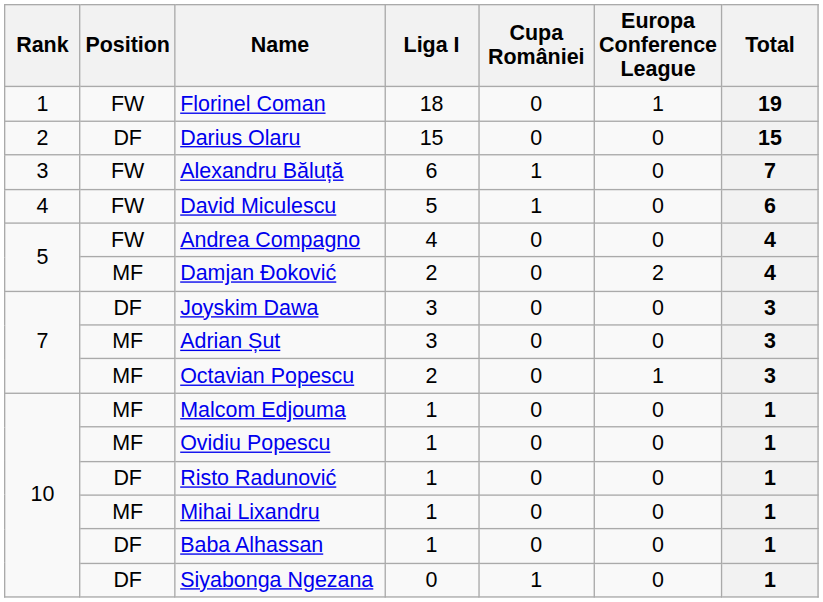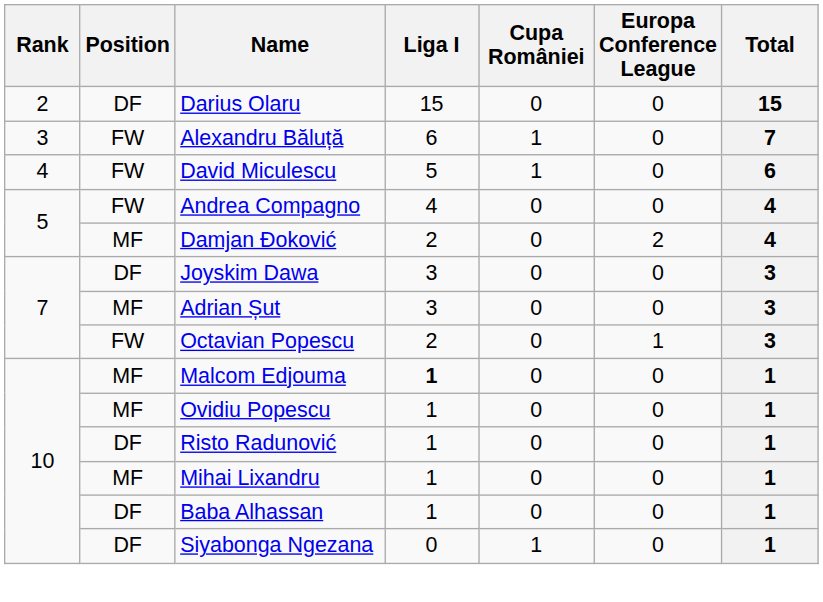 <table class="wikitable" style="text-align:center;">
 <tr>
 <th style="width:56px;">Rank</th>
 <th style="width:64px;">Position</th>
 <th style="width:200px;">Name</th>
 <th style="width:84px;">Liga I</th>
 <th style="width:84px;">Cupa României</th>
 <th style="width:84px;">Europa Conference League</th>
 <th style="width:84px;">Total</th>
-</tr>
-<tr>
-<td>1</td>
-<td>FW</td>
-<td align="left"> <a href='#'>Florinel Coman</a></td>
-<td>18</td>
-<td>0</td>
-<td>1</td>
-<th>19</th>
 </tr>
 <tr>
 <td>2</td>
 <td>DF</td>
 <td align="left"> <a href='#'>Darius Olaru</a></td>
 <td>15</td>
 <td>0</td>
 <td>0</td>
 <th>15</th>
 </tr>
 <tr>
 <td>3</td>
 <td>FW</td>
 <td align="left"> <a href='#'>Alexandru Băluță</a></td>
 <td>6</td>
 <td>1</td>
 <td>0</td>
 <th>7</th>
 </tr>
 <tr>
 <td>4</td>
 <td>FW</td>
 <td align="left"> <a href='#'>David Miculescu</a></td>
 <td>5</td>
 <td>1</td>
 <td>0</td>
 <th>6</th>
 </tr>
 <tr>
 <td rowspan="2">5</td>
 <td>FW</td>
 <td align="left"> <a href='#'>Andrea Compagno</a></td>
 <td>4</td>
 <td>0</td>
 <td>0</td>
 <th>4</th>
 </tr>
 <tr>
 <td>MF</td>
 <td align="left"> <a href='#'>Damjan Đoković</a></td>
 <td>2</td>
 <td>0</td>
 <td>2</td>
 <th>4</th>
 </tr>
 <tr>
 <td rowspan="3">7</td>
 <td>DF</td>
 <td align="left"> <a href='#'>Joyskim Dawa</a></td>
 <td>3</td>
 <td>0</td>
 <td>0</td>
 <th>3</th>
 </tr>
 <tr>
 <td>MF</td>
 <td align="left"> <a href='#'>Adrian Șut</a></td>
 <td>3</td>
 <td>0</td>
 <td>0</td>
 <th>3</th>
 </tr>
 <tr>
-<td>MF</td>
+<td>FW</td>
 <td align="left"> <a href='#'>Octavian Popescu</a></td>
 <td>2</td>
 <td>0</td>
 <td>1</td>
 <th>3</th>
 </tr>
 <tr>
 <td rowspan="6">10</td>
 <td>MF</td>
 <td align="left"> <a href='#'>Malcom Edjouma</a></td>
-<td>1</td>
+<td><strong>1</strong></td>
 <td>0</td>
 <td>0</td>
 <th>1</th>
 </tr>
 <tr>
 <td>MF</td>
 <td align="left"> <a href='#'>Ovidiu Popescu</a></td>
 <td>1</td>
 <td>0</td>
 <td>0</td>
 <th>1</th>
 </tr>
 <tr>
 <td>DF</td>
 <td align="left"> <a href='#'>Risto Radunović</a></td>
 <td>1</td>
 <td>0</td>
 <td>0</td>
 <th>1</th>
 </tr>
 <tr>
 <td>MF</td>
 <td align="left"> <a href='#'>Mihai Lixandru</a></td>
 <td>1</td>
 <td>0</td>
 <td>0</td>
 <th>1</th>
 </tr>
 <tr>
 <td>DF</td>
 <td align="left"> <a href='#'>Baba Alhassan</a></td>
 <td>1</td>
 <td>0</td>
 <td>0</td>
 <th>1</th>
 </tr>
 <tr>
 <td>DF</td>
 <td align="left"> <a href='#'>Siyabonga Ngezana</a></td>
 <td>0</td>
 <td>1</td>
 <td>0</td>
 <th>1</th>
 </tr>
 </table>
